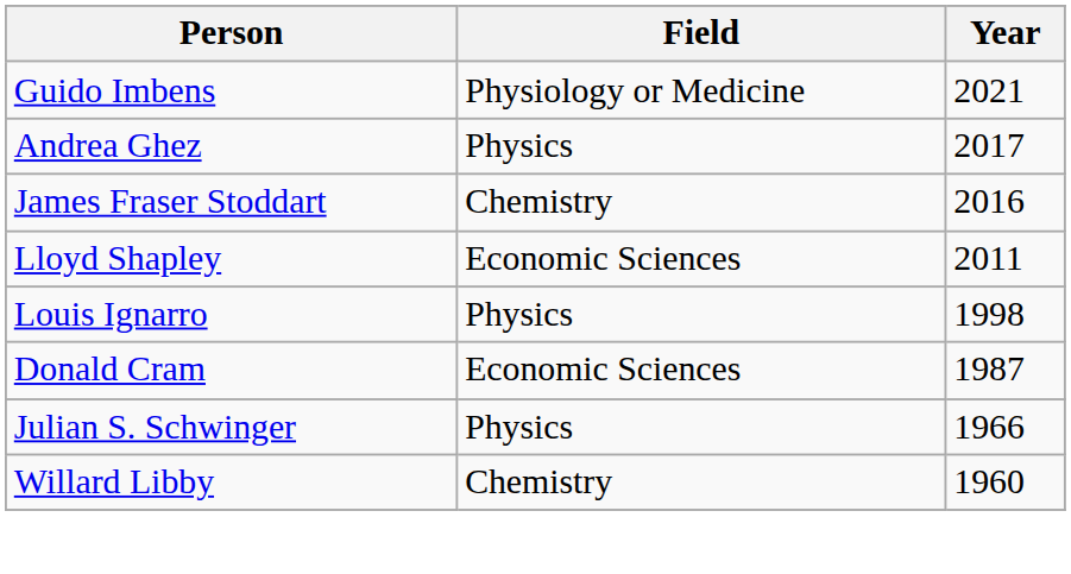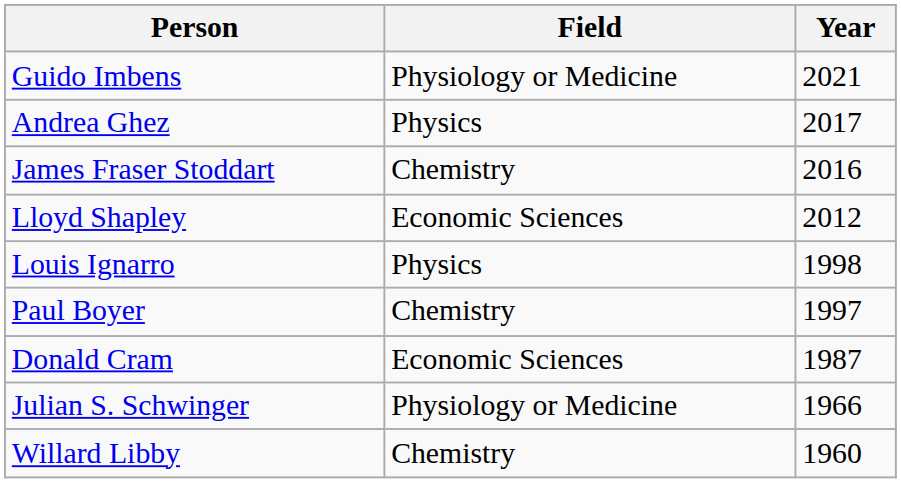 <table class="wikitable floatright" style="width: 30em">
 <tr>
 <th scope="column">Person</th>
 <th scope="column">Field</th>
 <th scope="column">Year</th>
 </tr>
 <tr>
 <td><a href='#'>Guido Imbens</a></td>
 <td>Physiology or Medicine</td>
 <td>2021</td>
 </tr>
 <tr>
 <td><a href='#'>Andrea Ghez</a></td>
 <td>Physics</td>
 <td>2017</td>
 </tr>
 <tr>
 <td><a href='#'>James Fraser Stoddart</a></td>
 <td>Chemistry</td>
 <td>2016</td>
 </tr>
 <tr>
 <td><a href='#'>Lloyd Shapley</a></td>
 <td>Economic Sciences</td>
-<td>2011</td>
+<td>2012</td>
 </tr>
 <tr>
 <td><a href='#'>Louis Ignarro</a></td>
 <td>Physics</td>
 <td>1998</td>
+</tr>
+<tr>
+<td><a href='#'>Paul Boyer</a></td>
+<td>Chemistry</td>
+<td>1997</td>
 </tr>
 <tr>
 <td><a href='#'>Donald Cram</a></td>
 <td>Economic Sciences</td>
 <td>1987</td>
 </tr>
 <tr>
 <td><a href='#'>Julian S. Schwinger</a></td>
-<td>Physics</td>
+<td>Physiology or Medicine</td>
 <td>1966</td>
 </tr>
 <tr>
 <td><a href='#'>Willard Libby</a></td>
 <td>Chemistry</td>
 <td>1960</td>
 </tr>
 </table>
